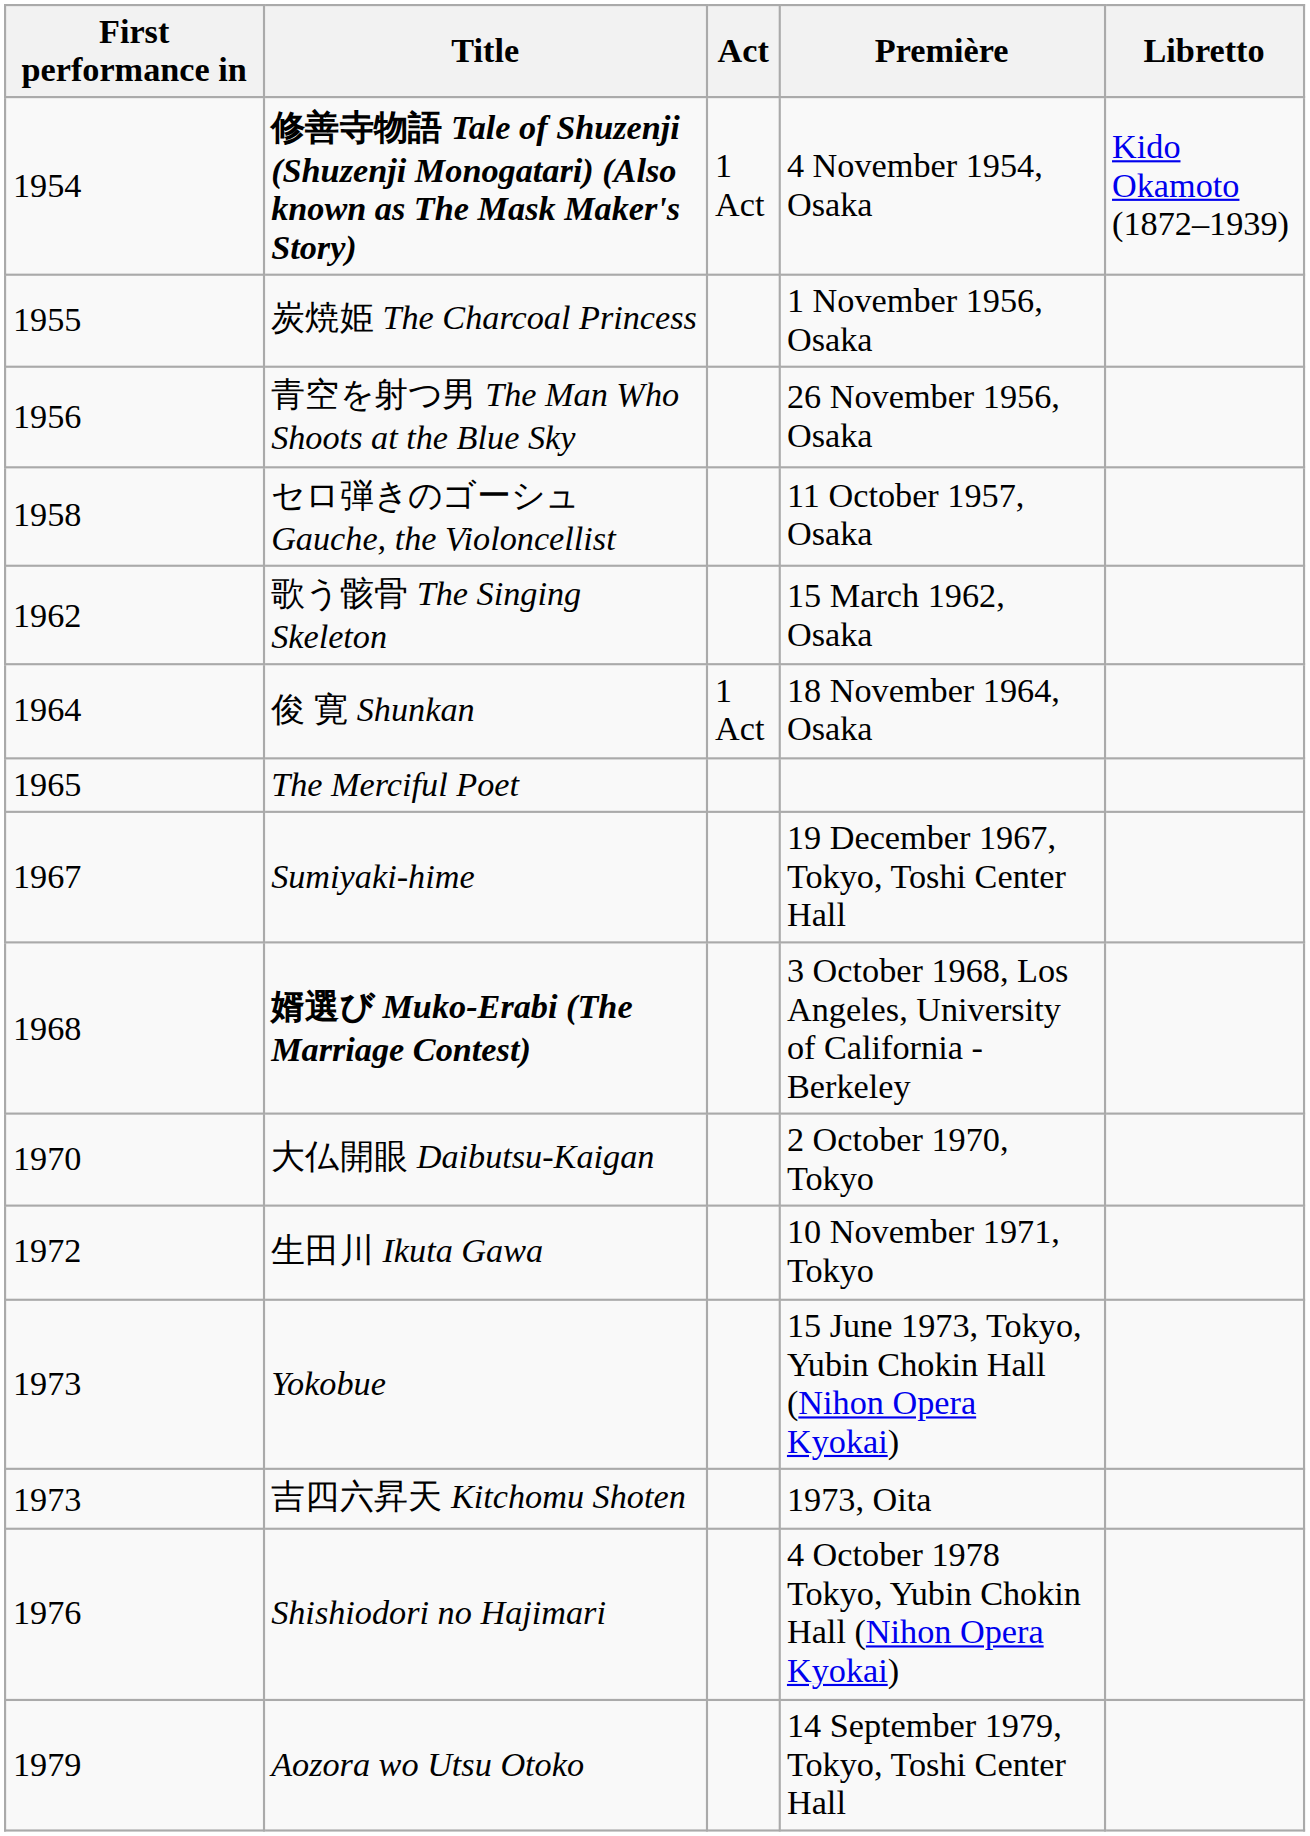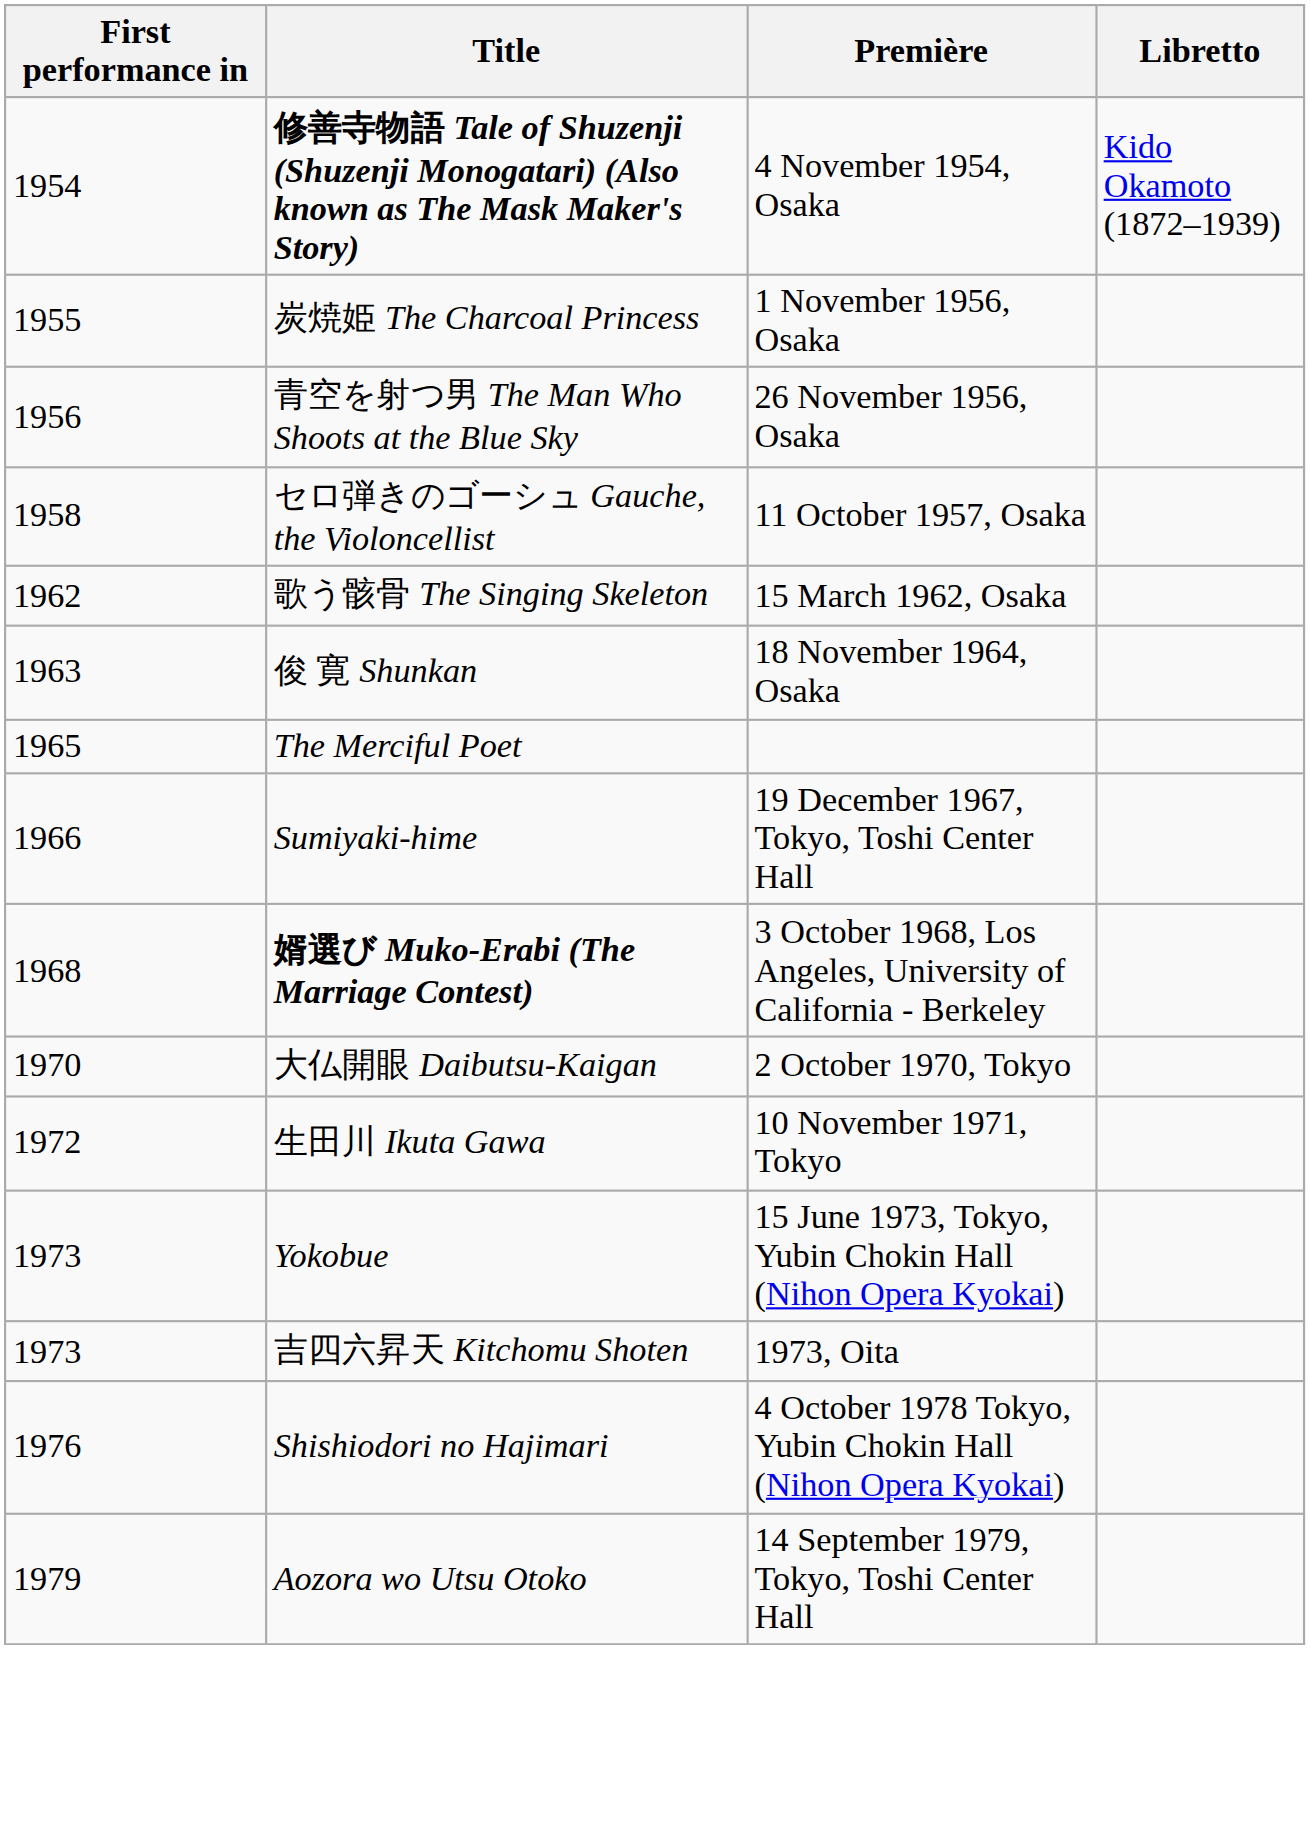 <table class="wikitable">
 <tr>
 <th>First performance in</th>
 <th>Title</th>
-<th>Act</th>
 <th>Première</th>
 <th>Libretto</th>
 </tr>
 <tr>
 <td>1954</td>
 <td><strong>修善寺物語</strong> <strong><em>Tale of Shuzenji (Shuzenji Monogatari) (Also known as The Mask Maker's Story)</em></strong></td>
-<td>1 Act</td>
 <td>4 November 1954, Osaka</td>
 <td><a href='#'>Kido Okamoto</a> (1872–1939)</td>
 </tr>
 <tr>
 <td>1955</td>
 <td>炭焼姫 <em>The Charcoal Princess</em></td>
-<td></td>
 <td>1 November 1956, Osaka</td>
 <td></td>
 </tr>
 <tr>
 <td>1956</td>
 <td>青空を射つ男 <em>The Man Who Shoots at the Blue Sky</em></td>
-<td></td>
 <td>26 November 1956, Osaka</td>
 <td></td>
 </tr>
 <tr>
 <td>1958</td>
 <td>セロ弾きのゴーシュ <em>Gauche, the Violoncellist</em></td>
-<td></td>
 <td>11 October 1957, Osaka</td>
 <td></td>
 </tr>
 <tr>
 <td>1962</td>
 <td>歌う骸骨 <em>The Singing Skeleton</em></td>
-<td></td>
 <td>15 March 1962, Osaka</td>
 <td></td>
 </tr>
 <tr>
-<td>1964</td>
+<td>1963</td>
 <td>俊 寛 <em>Shunkan</em></td>
-<td>1 Act</td>
 <td>18 November 1964, Osaka</td>
 <td></td>
 </tr>
 <tr>
 <td>1965</td>
 <td><em>The Merciful Poet</em></td>
 <td></td>
 <td></td>
-<td></td>
 </tr>
 <tr>
-<td>1967</td>
+<td>1966</td>
 <td><em>Sumiyaki-hime</em></td>
-<td></td>
 <td>19 December 1967, Tokyo, Toshi Center Hall</td>
 <td></td>
 </tr>
 <tr>
 <td>1968</td>
 <td><strong>婿選び</strong> <strong><em>Muko-Erabi (The Marriage Contest)</em></strong></td>
-<td></td>
 <td>3 October 1968, Los Angeles, University of California - Berkeley</td>
 <td></td>
 </tr>
 <tr>
 <td>1970</td>
 <td>大仏開眼 <em>Daibutsu-Kaigan</em></td>
-<td></td>
 <td>2 October 1970, Tokyo</td>
 <td></td>
 </tr>
 <tr>
 <td>1972</td>
 <td>生田川 <em>Ikuta Gawa</em></td>
-<td></td>
 <td>10 November 1971, Tokyo</td>
 <td></td>
 </tr>
 <tr>
 <td>1973</td>
 <td><em>Yokobue</em></td>
-<td></td>
 <td>15 June 1973, Tokyo, Yubin Chokin Hall (<a href='#'>Nihon Opera Kyokai</a>)</td>
 <td></td>
 </tr>
 <tr>
 <td>1973</td>
 <td>吉四六昇天 <em>Kitchomu Shoten</em></td>
-<td></td>
 <td>1973, Oita</td>
 <td></td>
 </tr>
 <tr>
 <td>1976</td>
 <td><em>Shishiodori no Hajimari</em></td>
-<td></td>
 <td>4 October 1978 Tokyo, Yubin Chokin Hall (<a href='#'>Nihon Opera Kyokai</a>)</td>
 <td></td>
 </tr>
 <tr>
 <td>1979</td>
 <td><em>Aozora wo Utsu Otoko</em></td>
-<td></td>
 <td>14 September 1979, Tokyo, Toshi Center Hall</td>
 <td></td>
 </tr>
 </table>
